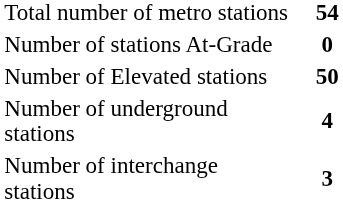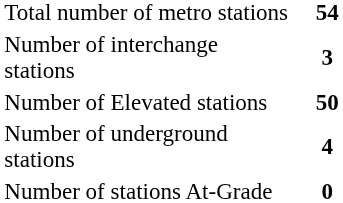 <table class="₠wikitable" width="20%">
 <tr>
 <td>Total number of metro stations</td>
 <td width="5%" align="center"><strong>54</strong></td>
 </tr>
 <tr>
-<td width="20%">Number of stations At-Grade</td>
-<td width="5%" align="center"><strong>0</strong></td>
+<td width="20%">Number of interchange stations</td>
+<td width="5%" align="center"><strong>3</strong></td>
 </tr>
 <tr>
 <td width="20%">Number of Elevated stations</td>
 <td width="5%" align="center"><strong>50</strong></td>
 </tr>
 <tr>
 <td width="20%">Number of underground stations</td>
 <td width="5%" align="center"><strong>4</strong></td>
 </tr>
 <tr>
-<td width="20%">Number of interchange stations</td>
-<td width="5%" align="center"><strong>3</strong></td>
+<td width="20%">Number of stations At-Grade</td>
+<td width="5%" align="center"><strong>0</strong></td>
 </tr>
 </table>
